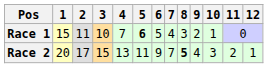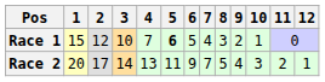 <table class="wikitable">
 <tr>
 <th>Pos</th>
 <th>1</th>
 <th>2</th>
 <th>3</th>
 <th>4</th>
 <th>5</th>
 <th>6</th>
 <th>7</th>
 <th>8</th>
 <th>9</th>
 <th>10</th>
 <th>11</th>
 <th>12</th>
 </tr>
 <tr align="center">
 <th>Race 1</th>
 <td style="background:#FFFFBF;">15</td>
-<td style="background:#DFDFDF;">11</td>
+<td style="background:#DFDFDF;">12</td>
 <td style="background:#FFDF9F;">10</td>
 <td style="background:#DFFFDF;">7</td>
 <td style="background:#DFFFDF;"><strong>6</strong></td>
 <td style="background:#DFFFDF;">5</td>
 <td style="background:#DFFFDF;">4</td>
 <td style="background:#DFFFDF;">3</td>
 <td style="background:#DFFFDF;">2</td>
 <td style="background:#DFFFDF;">1</td>
 <td style="background:#CFCFFF;" colspan=2>0</td>
 </tr>
 <tr align="center">
 <th>Race 2</th>
 <td style="background:#FFFFBF;">20</td>
 <td style="background:#DFDFDF;">17</td>
-<td style="background:#FFDF9F;">15</td>
+<td style="background:#FFDF9F;">14</td>
 <td style="background:#DFFFDF;">13</td>
 <td style="background:#DFFFDF;">11</td>
 <td style="background:#DFFFDF;">9</td>
 <td style="background:#DFFFDF;">7</td>
-<td style="background:#DFFFDF;"><strong>5</strong></td>
+<td style="background:#DFFFDF;">5</td>
 <td style="background:#DFFFDF;">4</td>
 <td style="background:#DFFFDF;">3</td>
 <td style="background:#DFFFDF;">2</td>
 <td style="background:#DFFFDF;">1</td>
 </tr>
 </table>
